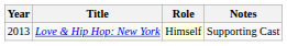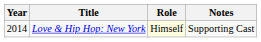 <table class="wikitable sortable">
 <tr>
 <th>Year</th>
 <th>Title</th>
 <th>Role</th>
 <th>Notes</th>
 </tr>
 <tr>
-<td>2013</td>
+<td>2014</td>
 <td><em><a href='#'>Love & Hip Hop: New York</a></em></td>
 <td style="background: lightyellow;">Himself</td>
 <td>Supporting Cast</td>
 </tr>
 </table>
